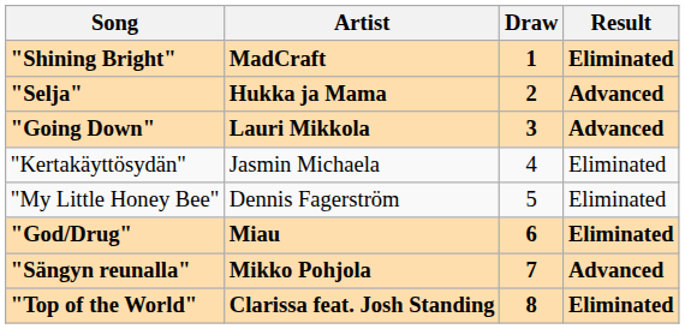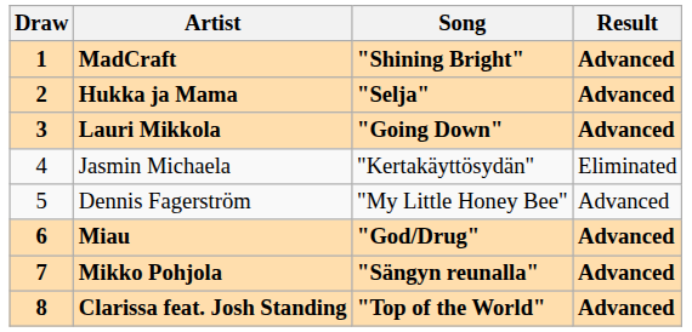 <table class="sortable wikitable" style="margin: 1em auto 1em auto; text-align:center;">
 <tr>
+<th>Draw</th>
+<th>Artist</th>
 <th>Song</th>
-<th>Artist</th>
-<th>Draw</th>
 <th>Result</th>
 </tr>
 <tr style="font-weight:bold; background:navajowhite;">
+<td>1</td>
+<td align="left">MadCraft</td>
 <td align="left">"Shining Bright"</td>
-<td align="left">MadCraft</td>
-<td>1</td>
-<td align="left">Eliminated</td>
-</tr>
-<tr style="font-weight:bold; background:navajowhite;">
-<td align="left">"Selja"</td>
-<td align="left">Hukka ja Mama</td>
-<td>2</td>
 <td align="left">Advanced</td>
 </tr>
 <tr style="font-weight:bold; background:navajowhite;">
+<td>2</td>
+<td align="left">Hukka ja Mama</td>
+<td align="left">"Selja"</td>
+<td align="left">Advanced</td>
+</tr>
+<tr style="font-weight:bold; background:navajowhite;">
+<td>3</td>
+<td align="left">Lauri Mikkola</td>
 <td align="left">"Going Down"</td>
-<td align="left">Lauri Mikkola</td>
-<td>3</td>
 <td align="left">Advanced</td>
 </tr>
 <tr>
+<td>4</td>
+<td align="left">Jasmin Michaela</td>
 <td align="left">"Kertakäyttösydän"</td>
-<td align="left">Jasmin Michaela</td>
-<td>4</td>
 <td align="left">Eliminated</td>
 </tr>
 <tr>
+<td>5</td>
+<td align="left">Dennis Fagerström</td>
 <td align="left">"My Little Honey Bee"</td>
-<td align="left">Dennis Fagerström</td>
-<td>5</td>
-<td align="left">Eliminated</td>
-</tr>
-<tr style="font-weight:bold; background:navajowhite;">
-<td align="left">"God/Drug"</td>
-<td align="left">Miau</td>
-<td>6</td>
-<td align="left">Eliminated</td>
-</tr>
-<tr style="font-weight:bold; background:navajowhite;">
-<td align="left">"Sängyn reunalla"</td>
-<td align="left">Mikko Pohjola</td>
-<td>7</td>
 <td align="left">Advanced</td>
 </tr>
 <tr style="font-weight:bold; background:navajowhite;">
+<td>6</td>
+<td align="left">Miau</td>
+<td align="left">"God/Drug"</td>
+<td align="left">Advanced</td>
+</tr>
+<tr style="font-weight:bold; background:navajowhite;">
+<td>7</td>
+<td align="left">Mikko Pohjola</td>
+<td align="left">"Sängyn reunalla"</td>
+<td align="left">Advanced</td>
+</tr>
+<tr style="font-weight:bold; background:navajowhite;">
+<td>8</td>
+<td align="left">Clarissa feat. Josh Standing</td>
 <td align="left">"Top of the World"</td>
-<td align="left">Clarissa feat. Josh Standing</td>
-<td>8</td>
-<td align="left">Eliminated</td>
+<td align="left">Advanced</td>
 </tr>
 </table>
